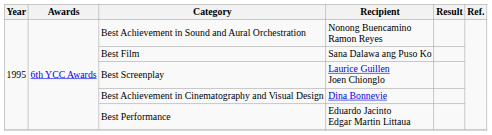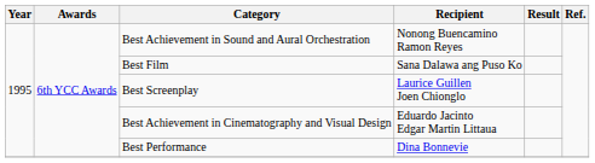 <table class="wikitable">
 <tr>
 <th>Year</th>
 <th>Awards</th>
 <th>Category</th>
 <th>Recipient</th>
 <th>Result</th>
 <th>Ref.</th>
 </tr>
 <tr>
 <td rowspan="5">1995</td>
 <td rowspan="5"><a href='#'>6th YCC Awards</a></td>
 <td>Best Achievement in Sound and Aural Orchestration</td>
 <td>Nonong Buencamino<br>Ramon Reyes</td>
 <td></td>
 <td rowspan="5"></td>
 </tr>
 <tr>
 <td>Best Film</td>
 <td>Sana Dalawa ang Puso Ko</td>
 <td></td>
 </tr>
 <tr>
 <td>Best Screenplay</td>
 <td><a href='#'>Laurice Guillen</a><br>Joen Chionglo</td>
 <td></td>
 </tr>
 <tr>
 <td>Best Achievement in Cinematography and Visual Design</td>
-<td><a href='#'>Dina Bonnevie</a></td>
+<td>Eduardo Jacinto<br>Edgar Martin Littaua</td>
 <td></td>
 </tr>
 <tr>
 <td>Best Performance</td>
-<td>Eduardo Jacinto<br>Edgar Martin Littaua</td>
+<td><a href='#'>Dina Bonnevie</a></td>
 <td></td>
 </tr>
 <tr>
 </tr>
 </table>
